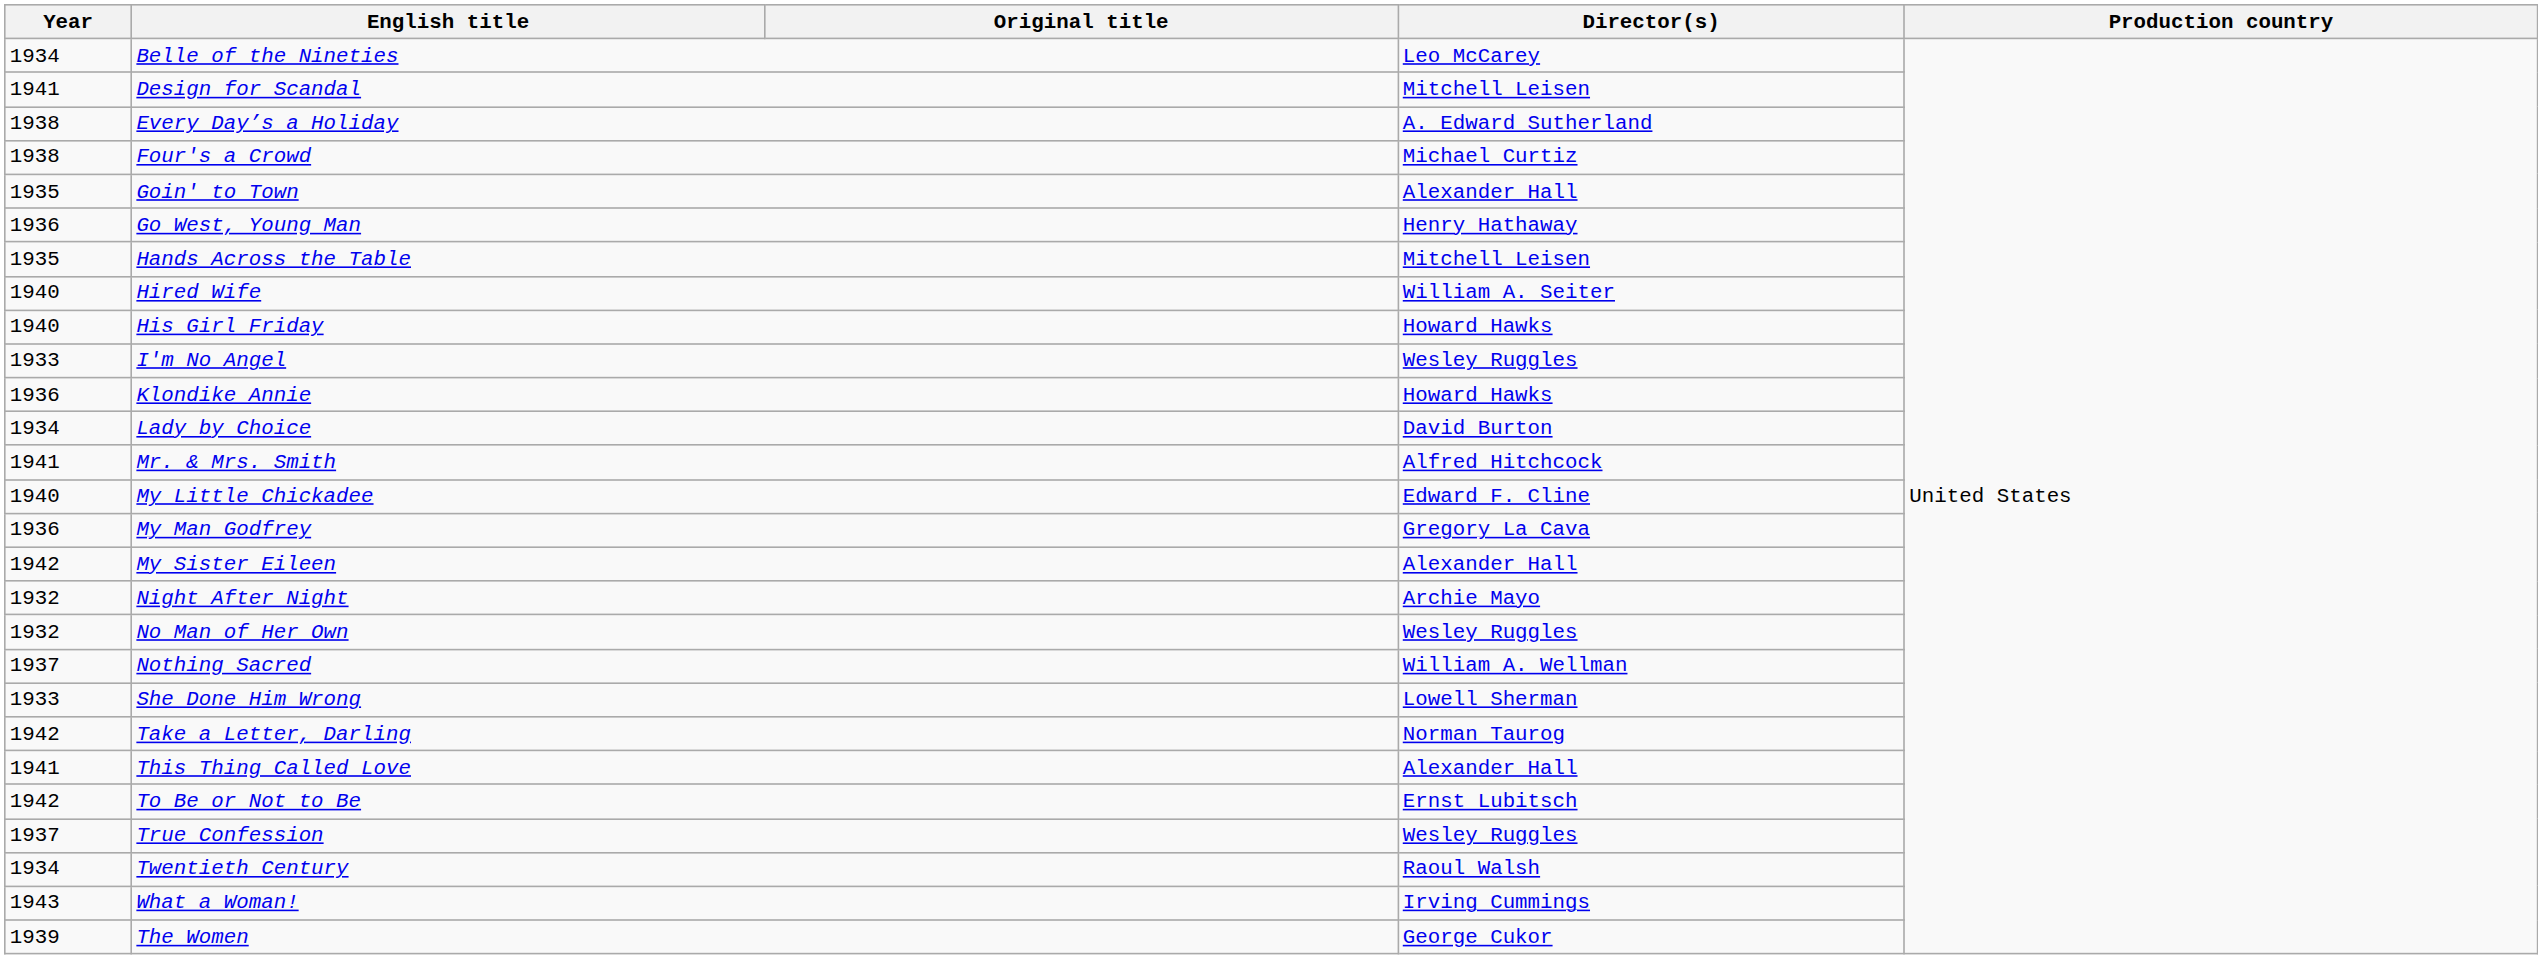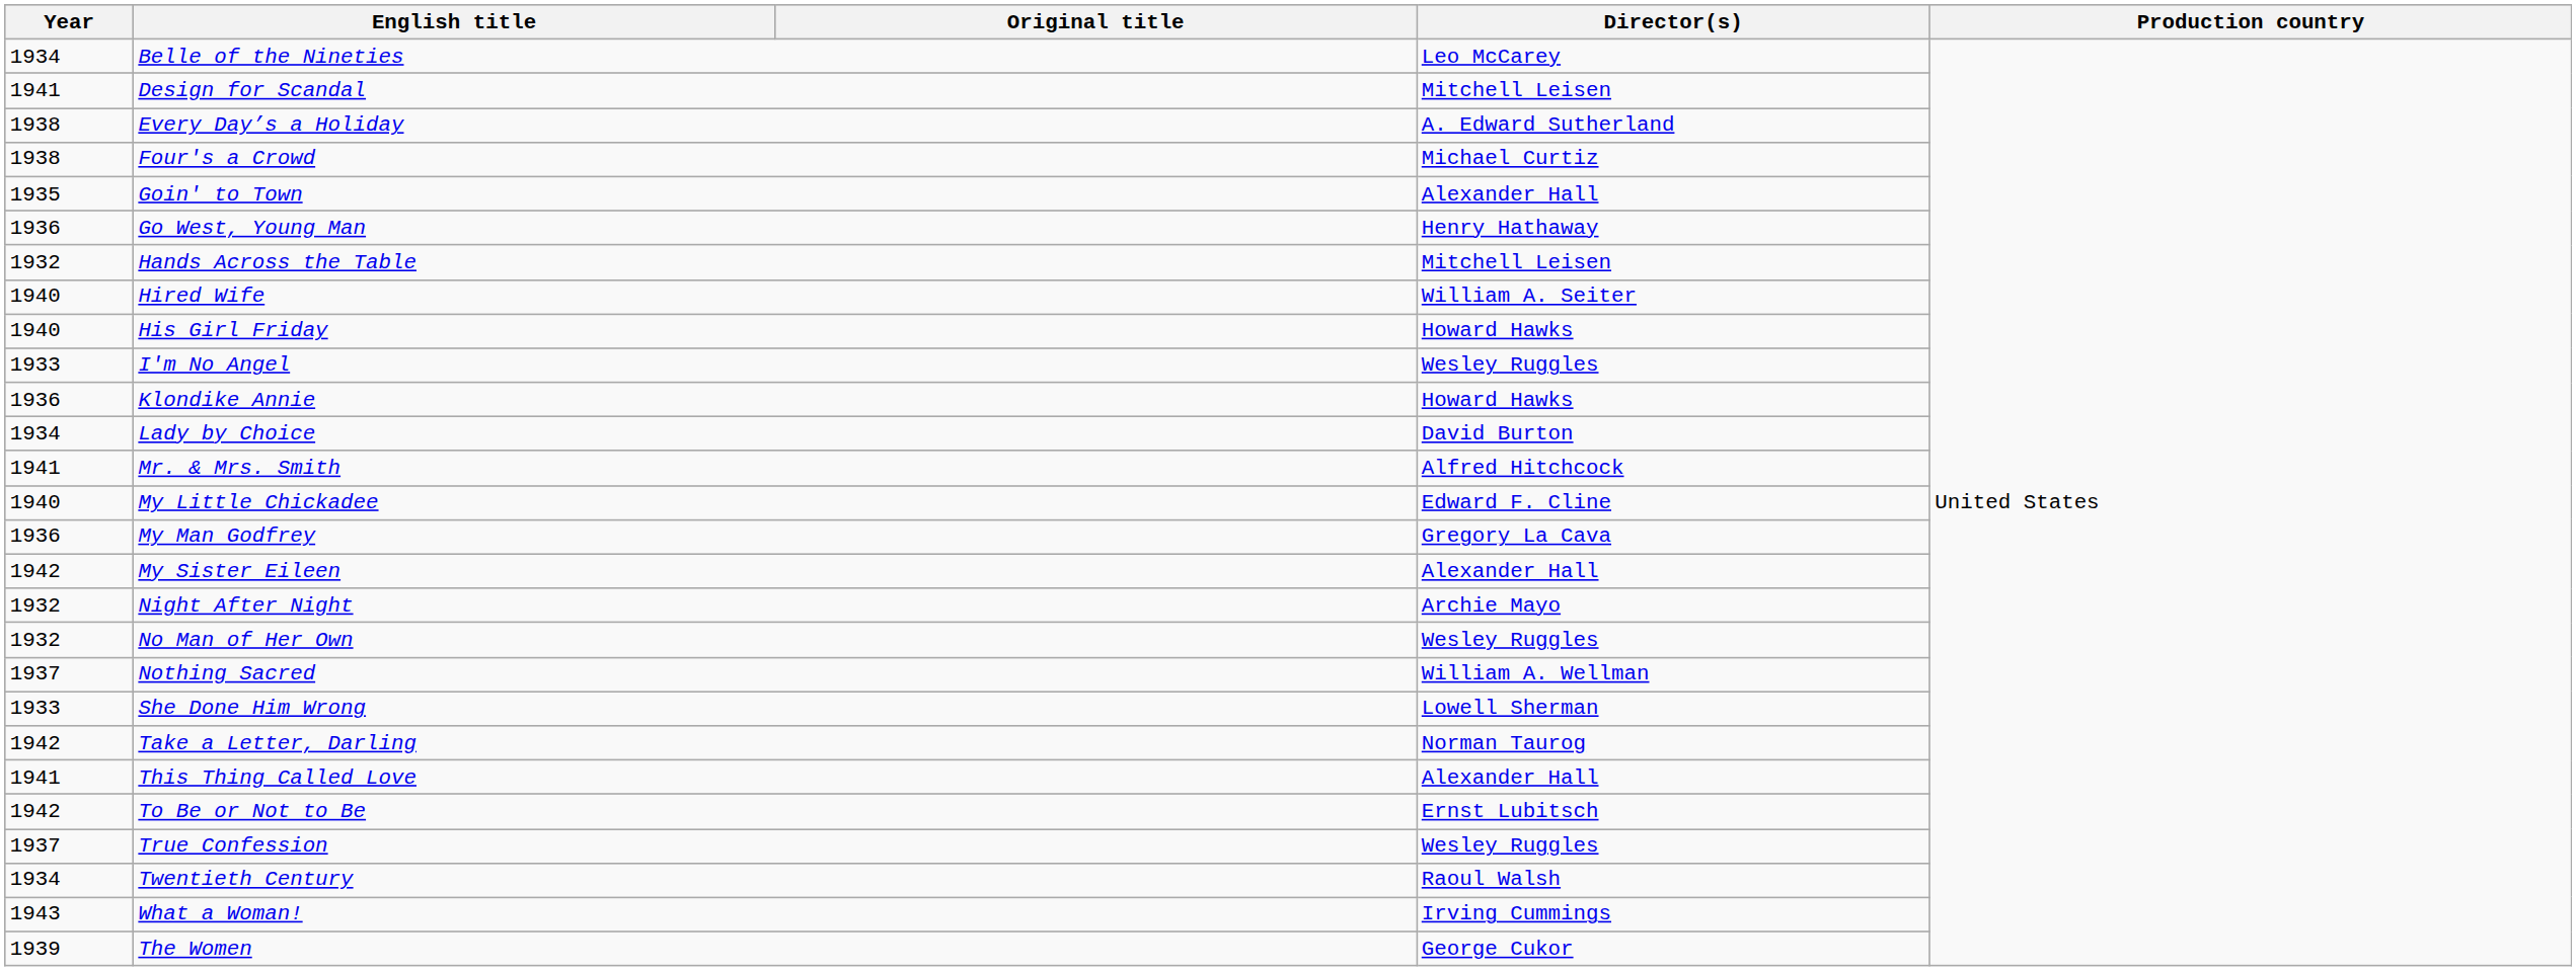 <table class="sortable wikitable" width="100%" cellpadding="5">
 <tr>
 <th scope="col" width="5%">Year</th>
 <th scope="col" width="25%">English title</th>
 <th scope="col" width="25%">Original title</th>
 <th scope="col" width="20%">Director(s)</th>
 <th scope="col" width="25%">Production country</th>
 </tr>
 <tr>
 <td>1934</td>
 <td colspan=2><em><a href='#'>Belle of the Nineties</a></em></td>
 <td><a href='#'>Leo McCarey</a></td>
 <td rowspan=27>United States</td>
 </tr>
 <tr>
 <td>1941</td>
 <td colspan=2><em><a href='#'>Design for Scandal</a></em></td>
 <td><a href='#'>Mitchell Leisen</a></td>
 </tr>
 <tr>
 <td>1938</td>
 <td colspan=2><em><a href='#'>Every Day’s a Holiday</a></em></td>
 <td><a href='#'>A. Edward Sutherland</a></td>
 </tr>
 <tr>
 <td>1938</td>
 <td colspan=2><em><a href='#'>Four's a Crowd</a></em></td>
 <td><a href='#'>Michael Curtiz</a></td>
 </tr>
 <tr>
 <td>1935</td>
 <td colspan=2><em><a href='#'>Goin' to Town</a></em></td>
 <td><a href='#'>Alexander Hall</a></td>
 </tr>
 <tr>
 <td>1936</td>
 <td colspan=2><em><a href='#'>Go West, Young Man</a></em></td>
 <td><a href='#'>Henry Hathaway</a></td>
 </tr>
 <tr>
-<td>1935</td>
+<td>1932</td>
 <td colspan=2><em><a href='#'>Hands Across the Table</a></em></td>
 <td><a href='#'>Mitchell Leisen</a></td>
 </tr>
 <tr>
 <td>1940</td>
 <td colspan=2><em><a href='#'>Hired Wife</a></em></td>
 <td><a href='#'>William A. Seiter</a></td>
 </tr>
 <tr>
 <td>1940</td>
 <td colspan=2><em><a href='#'>His Girl Friday</a></em></td>
 <td><a href='#'>Howard Hawks</a></td>
 </tr>
 <tr>
 <td>1933</td>
 <td colspan=2><em><a href='#'>I'm No Angel</a></em></td>
 <td><a href='#'>Wesley Ruggles</a></td>
 </tr>
 <tr>
 <td>1936</td>
 <td colspan=2><em><a href='#'>Klondike Annie</a></em></td>
 <td><a href='#'>Howard Hawks</a></td>
 </tr>
 <tr>
 <td>1934</td>
 <td colspan=2><em><a href='#'>Lady by Choice</a></em></td>
 <td><a href='#'>David Burton</a></td>
 </tr>
 <tr>
 <td>1941</td>
 <td colspan=2><em><a href='#'>Mr. & Mrs. Smith</a></em></td>
 <td><a href='#'>Alfred Hitchcock</a></td>
 </tr>
 <tr>
 <td>1940</td>
 <td colspan=2><em><a href='#'>My Little Chickadee</a></em></td>
 <td><a href='#'>Edward F. Cline</a></td>
 </tr>
 <tr>
 <td>1936</td>
 <td colspan=2><em><a href='#'>My Man Godfrey</a></em></td>
 <td><a href='#'>Gregory La Cava</a></td>
 </tr>
 <tr>
 <td>1942</td>
 <td colspan=2><em><a href='#'>My Sister Eileen</a></em></td>
 <td><a href='#'>Alexander Hall</a></td>
 </tr>
 <tr>
 <td>1932</td>
 <td colspan=2><em><a href='#'>Night After Night</a></em></td>
 <td><a href='#'>Archie Mayo</a></td>
 </tr>
 <tr>
 <td>1932</td>
 <td colspan=2><em><a href='#'>No Man of Her Own</a></em></td>
 <td><a href='#'>Wesley Ruggles</a></td>
 </tr>
 <tr>
 <td>1937</td>
 <td colspan=2><em><a href='#'>Nothing Sacred</a></em></td>
 <td><a href='#'>William A. Wellman</a></td>
 </tr>
 <tr>
 <td>1933</td>
 <td colspan=2><em><a href='#'>She Done Him Wrong</a></em></td>
 <td><a href='#'>Lowell Sherman</a></td>
 </tr>
 <tr>
 <td>1942</td>
 <td colspan=2><em><a href='#'>Take a Letter, Darling</a></em></td>
 <td><a href='#'>Norman Taurog</a></td>
 </tr>
 <tr>
 <td>1941</td>
 <td colspan=2><em><a href='#'>This Thing Called Love</a></em></td>
 <td><a href='#'>Alexander Hall</a></td>
 </tr>
 <tr>
 <td>1942</td>
 <td colspan=2><em><a href='#'>To Be or Not to Be</a></em></td>
 <td><a href='#'>Ernst Lubitsch</a></td>
 </tr>
 <tr>
 <td>1937</td>
 <td colspan=2><em><a href='#'>True Confession</a></em></td>
 <td><a href='#'>Wesley Ruggles</a></td>
 </tr>
 <tr>
 <td>1934</td>
 <td colspan=2><em><a href='#'>Twentieth Century</a></em></td>
 <td><a href='#'>Raoul Walsh</a></td>
 </tr>
 <tr>
 <td>1943</td>
 <td colspan=2><em><a href='#'>What a Woman!</a></em></td>
 <td><a href='#'>Irving Cummings</a></td>
 </tr>
 <tr>
 <td>1939</td>
 <td colspan=2><em><a href='#'>The Women</a></em></td>
 <td><a href='#'>George Cukor</a></td>
 </tr>
 </table>
